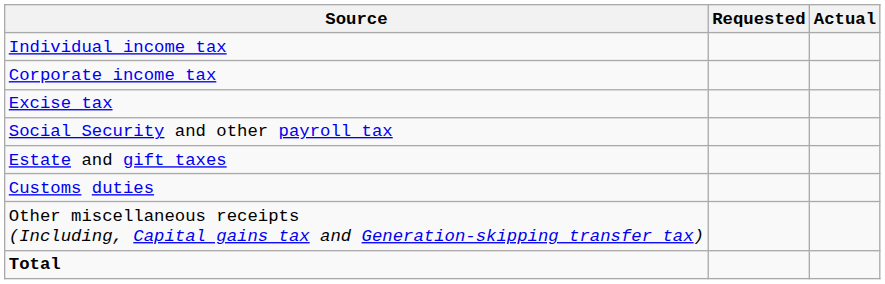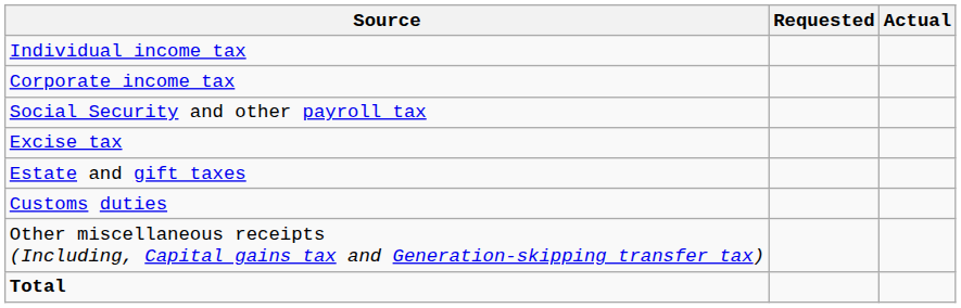 <table class="wikitable sortable">
 <tr>
 <th>Source</th>
 <th>Requested</th>
 <th>Actual</th>
 </tr>
 <tr>
 <td><a href='#'>Individual income tax</a></td>
 <td style="text-align:right"></td>
 <td style="text-align:right"></td>
 </tr>
 <tr>
 <td><a href='#'>Corporate income tax</a></td>
 <td style="text-align:right"></td>
 <td style="text-align:right"></td>
 </tr>
 <tr>
-<td><a href='#'>Excise tax</a></td>
+<td><a href='#'>Social Security</a> and other <a href='#'>payroll tax</a></td>
 <td style="text-align:right"></td>
 <td style="text-align:right"></td>
 </tr>
 <tr>
-<td><a href='#'>Social Security</a> and other <a href='#'>payroll tax</a></td>
+<td><a href='#'>Excise tax</a></td>
 <td style="text-align:right"></td>
 <td style="text-align:right"></td>
 </tr>
 <tr>
 <td><a href='#'>Estate</a> and <a href='#'>gift taxes</a></td>
 <td style="text-align:right"></td>
 <td style="text-align:right"></td>
 </tr>
 <tr>
 <td><a href='#'>Customs</a> <a href='#'>duties</a></td>
 <td style="text-align:right"></td>
 <td style="text-align:right"></td>
 </tr>
 <tr>
 <td>Other miscellaneous receipts<br><em>(Including, <a href='#'>Capital gains tax</a> and <a href='#'>Generation-skipping transfer tax</a>)</em></td>
 <td style="text-align:right"></td>
 <td style="text-align:right"></td>
 </tr>
 <tr class="sortbottom">
 <td><strong>Total</strong></td>
 <td style="text-align:right"><strong></strong></td>
 <td style="text-align:right"><strong></strong></td>
 </tr>
 </table>
